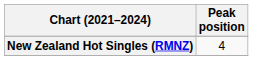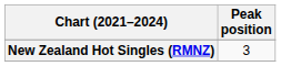 <table class="wikitable sortable plainrowheaders" style="text-align:center">
 <tr>
 <th scope="col">Chart (2021–2024)</th>
 <th scope="col">Peak<br>position</th>
 </tr>
 <tr>
 </tr>
 <tr>
 </tr>
 <tr>
 </tr>
 <tr>
 </tr>
 <tr>
 <th scope="row">New Zealand Hot Singles (<a href='#'>RMNZ</a>)</th>
-<td>4</td>
+<td>3</td>
 </tr>
 <tr>
 </tr>
 <tr>
 </tr>
 <tr>
 </tr>
 <tr>
 </tr>
 </table>
